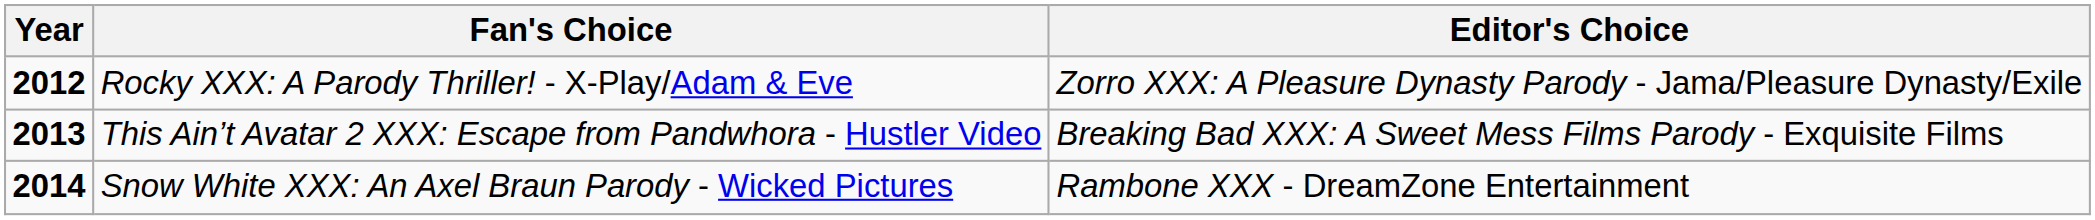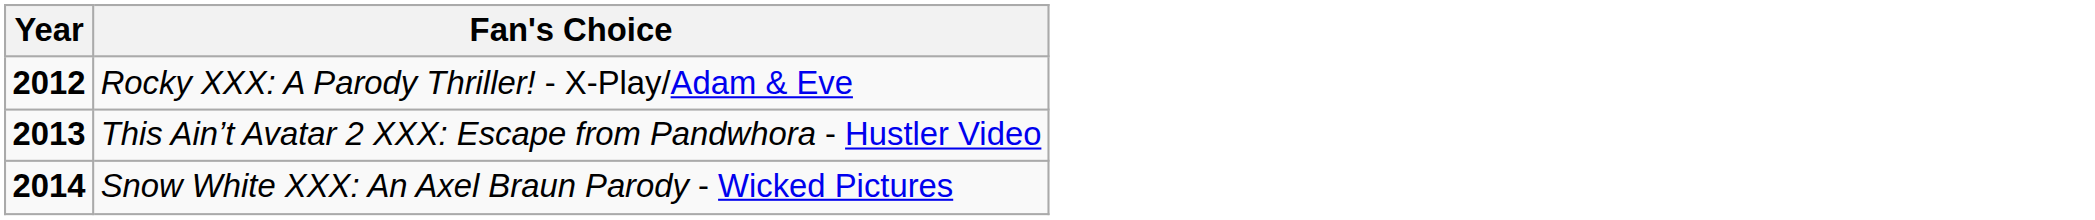 <table class="wikitable">
 <tr>
 <th>Year</th>
 <th>Fan's Choice</th>
-<th>Editor's Choice</th>
 </tr>
 <tr>
 <td><strong>2012</strong></td>
 <td><em>Rocky XXX: A Parody Thriller!</em> - X-Play/<a href='#'>Adam & Eve</a></td>
-<td><em>Zorro XXX: A Pleasure Dynasty Parody</em> - Jama/Pleasure Dynasty/Exile</td>
 </tr>
 <tr>
 <td><strong>2013</strong></td>
 <td><em>This Ain’t Avatar 2 XXX: Escape from Pandwhora</em> - <a href='#'>Hustler Video</a></td>
-<td><em>Breaking Bad XXX: A Sweet Mess Films Parody</em> - Exquisite Films</td>
 </tr>
 <tr>
 <td><strong>2014</strong></td>
 <td><em>Snow White XXX: An Axel Braun Parody</em> - <a href='#'>Wicked Pictures</a></td>
-<td><em>Rambone XXX</em> - DreamZone Entertainment</td>
 </tr>
 </table>
